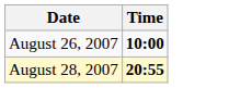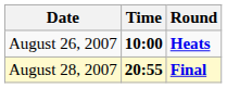 <table class="wikitable">
 <tr>
 <th>Date</th>
 <th>Time</th>
+<th>Round</th>
 </tr>
 <tr>
 <td>August 26, 2007</td>
 <td><strong>10:00</strong></td>
+<td><strong><a href='#'>Heats</a></strong></td>
 </tr>
 <tr style=background:lemonchiffon>
 <td>August 28, 2007</td>
 <td><strong>20:55</strong></td>
+<td><strong><a href='#'>Final</a></strong></td>
 </tr>
 </table>
